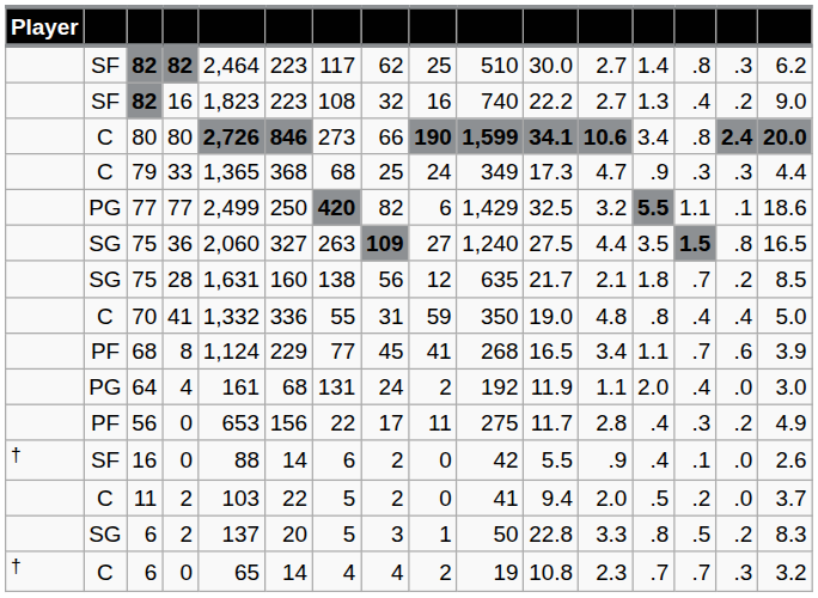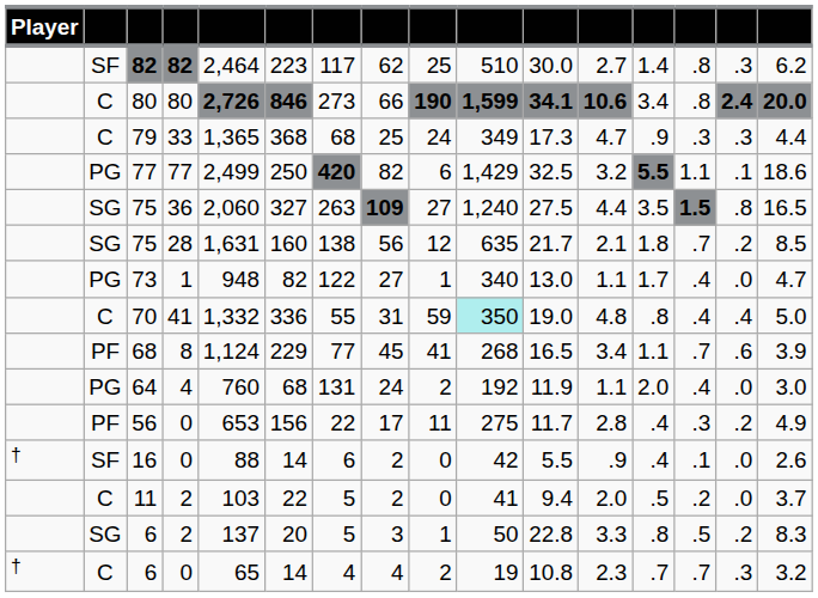 <table class="wikitable sortable" style="font-size: 95%; text-align:right;">
 <tr>
 <th style="background:#010101; color:#FFFFFF; border-top:#8D9093 3px solid; border-bottom:#8D9093 3px solid;">Player</th>
 <th style="background:#010101; color:#FFFFFF; border-top:#8D9093 3px solid; border-bottom:#8D9093 3px solid;"></th>
 <th style="background:#010101; color:#FFFFFF; border-top:#8D9093 3px solid; border-bottom:#8D9093 3px solid;"></th>
 <th style="background:#010101; color:#FFFFFF; border-top:#8D9093 3px solid; border-bottom:#8D9093 3px solid;"></th>
 <th style="background:#010101; color:#FFFFFF; border-top:#8D9093 3px solid; border-bottom:#8D9093 3px solid;"></th>
 <th style="background:#010101; color:#FFFFFF; border-top:#8D9093 3px solid; border-bottom:#8D9093 3px solid;"></th>
 <th style="background:#010101; color:#FFFFFF; border-top:#8D9093 3px solid; border-bottom:#8D9093 3px solid;"></th>
 <th style="background:#010101; color:#FFFFFF; border-top:#8D9093 3px solid; border-bottom:#8D9093 3px solid;"></th>
 <th style="background:#010101; color:#FFFFFF; border-top:#8D9093 3px solid; border-bottom:#8D9093 3px solid;"></th>
 <th style="background:#010101; color:#FFFFFF; border-top:#8D9093 3px solid; border-bottom:#8D9093 3px solid;"></th>
 <th style="background:#010101; color:#FFFFFF; border-top:#8D9093 3px solid; border-bottom:#8D9093 3px solid;"></th>
 <th style="background:#010101; color:#FFFFFF; border-top:#8D9093 3px solid; border-bottom:#8D9093 3px solid;"></th>
 <th style="background:#010101; color:#FFFFFF; border-top:#8D9093 3px solid; border-bottom:#8D9093 3px solid;"></th>
 <th style="background:#010101; color:#FFFFFF; border-top:#8D9093 3px solid; border-bottom:#8D9093 3px solid;"></th>
 <th style="background:#010101; color:#FFFFFF; border-top:#8D9093 3px solid; border-bottom:#8D9093 3px solid;"></th>
 <th style="background:#010101; color:#FFFFFF; border-top:#8D9093 3px solid; border-bottom:#8D9093 3px solid;"></th>
 </tr>
 <tr>
 <td style="text-align:left;"></td>
 <td style="text-align:center;">SF</td>
 <td style="background:#8D9093; color:#010101;"><strong>82</strong></td>
 <td style="background:#8D9093; color:#010101;"><strong>82</strong></td>
 <td>2,464</td>
 <td>223</td>
 <td>117</td>
 <td>62</td>
 <td>25</td>
 <td>510</td>
 <td>30.0</td>
 <td>2.7</td>
 <td>1.4</td>
 <td>.8</td>
 <td>.3</td>
 <td>6.2</td>
-</tr>
-<tr>
-<td style="text-align:left;"></td>
-<td style="text-align:center;">SF</td>
-<td style="background:#8D9093; color:#010101;"><strong>82</strong></td>
-<td>16</td>
-<td>1,823</td>
-<td>223</td>
-<td>108</td>
-<td>32</td>
-<td>16</td>
-<td>740</td>
-<td>22.2</td>
-<td>2.7</td>
-<td>1.3</td>
-<td>.4</td>
-<td>.2</td>
-<td>9.0</td>
 </tr>
 <tr>
 <td style="text-align:left;"></td>
 <td style="text-align:center;">C</td>
 <td>80</td>
 <td>80</td>
 <td style="background:#8D9093; color:#010101;"><strong>2,726</strong></td>
 <td style="background:#8D9093; color:#010101;"><strong>846</strong></td>
 <td>273</td>
 <td>66</td>
 <td style="background:#8D9093; color:#010101;"><strong>190</strong></td>
 <td style="background:#8D9093; color:#010101;"><strong>1,599</strong></td>
 <td style="background:#8D9093; color:#010101;"><strong>34.1</strong></td>
 <td style="background:#8D9093; color:#010101;"><strong>10.6</strong></td>
 <td>3.4</td>
 <td>.8</td>
 <td style="background:#8D9093; color:#010101;"><strong>2.4</strong></td>
 <td style="background:#8D9093; color:#010101;"><strong>20.0</strong></td>
 </tr>
 <tr>
 <td style="text-align:left;"></td>
 <td style="text-align:center;">C</td>
 <td>79</td>
 <td>33</td>
 <td>1,365</td>
 <td>368</td>
 <td>68</td>
 <td>25</td>
 <td>24</td>
 <td>349</td>
 <td>17.3</td>
 <td>4.7</td>
 <td>.9</td>
 <td>.3</td>
 <td>.3</td>
 <td>4.4</td>
 </tr>
 <tr>
 <td style="text-align:left;"></td>
 <td style="text-align:center;">PG</td>
 <td>77</td>
 <td>77</td>
 <td>2,499</td>
 <td>250</td>
 <td style="background:#8D9093; color:#010101;"><strong>420</strong></td>
 <td>82</td>
 <td>6</td>
 <td>1,429</td>
 <td>32.5</td>
 <td>3.2</td>
 <td style="background:#8D9093; color:#010101;"><strong>5.5</strong></td>
 <td>1.1</td>
 <td>.1</td>
 <td>18.6</td>
 </tr>
 <tr>
 <td style="text-align:left;"></td>
 <td style="text-align:center;">SG</td>
 <td>75</td>
 <td>36</td>
 <td>2,060</td>
 <td>327</td>
 <td>263</td>
 <td style="background:#8D9093; color:#010101;"><strong>109</strong></td>
 <td>27</td>
 <td>1,240</td>
 <td>27.5</td>
 <td>4.4</td>
 <td>3.5</td>
 <td style="background:#8D9093; color:#010101;"><strong>1.5</strong></td>
 <td>.8</td>
 <td>16.5</td>
 </tr>
 <tr>
 <td style="text-align:left;"></td>
 <td style="text-align:center;">SG</td>
 <td>75</td>
 <td>28</td>
 <td>1,631</td>
 <td>160</td>
 <td>138</td>
 <td>56</td>
 <td>12</td>
 <td>635</td>
 <td>21.7</td>
 <td>2.1</td>
 <td>1.8</td>
 <td>.7</td>
 <td>.2</td>
 <td>8.5</td>
 </tr>
 <tr>
 <td style="text-align:left;"></td>
+<td style="text-align:center;">PG</td>
+<td>73</td>
+<td>1</td>
+<td>948</td>
+<td>82</td>
+<td>122</td>
+<td>27</td>
+<td>1</td>
+<td>340</td>
+<td>13.0</td>
+<td>1.1</td>
+<td>1.7</td>
+<td>.4</td>
+<td>.0</td>
+<td>4.7</td>
+</tr>
+<tr>
+<td style="text-align:left;"></td>
 <td style="text-align:center;">C</td>
 <td>70</td>
 <td>41</td>
 <td>1,332</td>
 <td>336</td>
 <td>55</td>
 <td>31</td>
 <td>59</td>
-<td>350</td>
+<td style="background: paleturquoise;">350</td>
 <td>19.0</td>
 <td>4.8</td>
 <td>.8</td>
 <td>.4</td>
 <td>.4</td>
 <td>5.0</td>
 </tr>
 <tr>
 <td style="text-align:left;"></td>
 <td style="text-align:center;">PF</td>
 <td>68</td>
 <td>8</td>
 <td>1,124</td>
 <td>229</td>
 <td>77</td>
 <td>45</td>
 <td>41</td>
 <td>268</td>
 <td>16.5</td>
 <td>3.4</td>
 <td>1.1</td>
 <td>.7</td>
 <td>.6</td>
 <td>3.9</td>
 </tr>
 <tr>
 <td style="text-align:left;"></td>
 <td style="text-align:center;">PG</td>
 <td>64</td>
 <td>4</td>
-<td>161</td>
+<td>760</td>
 <td>68</td>
 <td>131</td>
 <td>24</td>
 <td>2</td>
 <td>192</td>
 <td>11.9</td>
 <td>1.1</td>
 <td>2.0</td>
 <td>.4</td>
 <td>.0</td>
 <td>3.0</td>
 </tr>
 <tr>
 <td style="text-align:left;"></td>
 <td style="text-align:center;">PF</td>
 <td>56</td>
 <td>0</td>
 <td>653</td>
 <td>156</td>
 <td>22</td>
 <td>17</td>
 <td>11</td>
 <td>275</td>
 <td>11.7</td>
 <td>2.8</td>
 <td>.4</td>
 <td>.3</td>
 <td>.2</td>
 <td>4.9</td>
 </tr>
 <tr>
 <td style="text-align:left;"><sup>†</sup></td>
 <td style="text-align:center;">SF</td>
 <td>16</td>
 <td>0</td>
 <td>88</td>
 <td>14</td>
 <td>6</td>
 <td>2</td>
 <td>0</td>
 <td>42</td>
 <td>5.5</td>
 <td>.9</td>
 <td>.4</td>
 <td>.1</td>
 <td>.0</td>
 <td>2.6</td>
 </tr>
 <tr>
 <td style="text-align:left;"></td>
 <td style="text-align:center;">C</td>
 <td>11</td>
 <td>2</td>
 <td>103</td>
 <td>22</td>
 <td>5</td>
 <td>2</td>
 <td>0</td>
 <td>41</td>
 <td>9.4</td>
 <td>2.0</td>
 <td>.5</td>
 <td>.2</td>
 <td>.0</td>
 <td>3.7</td>
 </tr>
 <tr>
 <td style="text-align:left;"></td>
 <td style="text-align:center;">SG</td>
 <td>6</td>
 <td>2</td>
 <td>137</td>
 <td>20</td>
 <td>5</td>
 <td>3</td>
 <td>1</td>
 <td>50</td>
 <td>22.8</td>
 <td>3.3</td>
 <td>.8</td>
 <td>.5</td>
 <td>.2</td>
 <td>8.3</td>
 </tr>
 <tr>
 <td style="text-align:left;"><sup>†</sup></td>
 <td style="text-align:center;">C</td>
 <td>6</td>
 <td>0</td>
 <td>65</td>
 <td>14</td>
 <td>4</td>
 <td>4</td>
 <td>2</td>
 <td>19</td>
 <td>10.8</td>
 <td>2.3</td>
 <td>.7</td>
 <td>.7</td>
 <td>.3</td>
 <td>3.2</td>
 </tr>
 </table>
